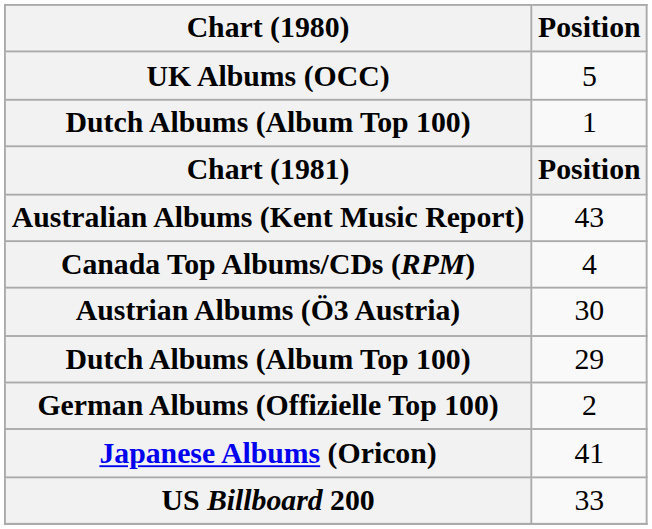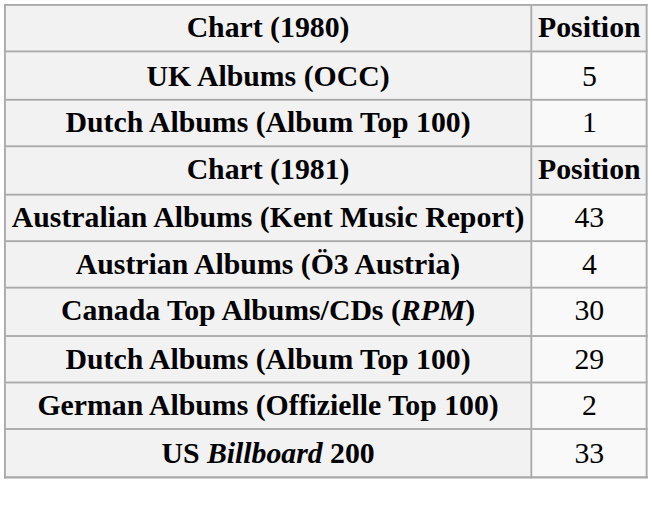 <table class="wikitable sortable plainrowheaders" style="text-align:center;">
 <tr>
 <th scope="col">Chart (1980)</th>
 <th scope="col">Position</th>
 </tr>
 <tr>
 <th scope="row">UK Albums (OCC)</th>
 <td>5</td>
 </tr>
 <tr>
 <th scope="row">Dutch Albums (Album Top 100)</th>
 <td>1</td>
 </tr>
 <tr>
 <th scope="col">Chart (1981)</th>
 <th scope="col">Position</th>
 </tr>
 <tr>
 <th scope="row">Australian Albums (Kent Music Report)</th>
 <td>43</td>
 </tr>
 <tr>
-<th scope="row">Canada Top Albums/CDs (<em>RPM</em>)</th>
+<th scope="row">Austrian Albums (Ö3 Austria)</th>
 <td>4</td>
 </tr>
 <tr>
-<th scope="row">Austrian Albums (Ö3 Austria)</th>
+<th scope="row">Canada Top Albums/CDs (<em>RPM</em>)</th>
 <td>30</td>
 </tr>
 <tr>
 <th scope="row">Dutch Albums (Album Top 100)</th>
 <td>29</td>
 </tr>
 <tr>
 <th scope="row">German Albums (Offizielle Top 100)</th>
 <td>2</td>
 </tr>
 <tr>
-<th scope="row"><a href='#'>Japanese Albums</a> (Oricon)</th>
-<td>41</td>
-</tr>
-<tr>
 <th scope="row">US <em>Billboard</em> 200</th>
 <td>33</td>
 </tr>
 <tr>
 </tr>
 </table>
